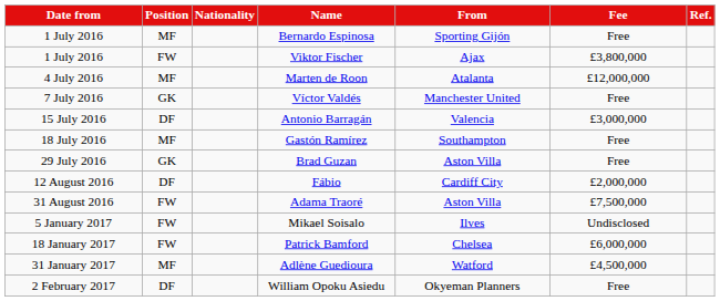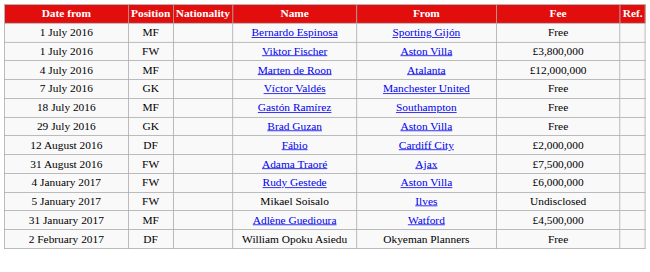 <table class="wikitable"  style="text-align:center; font-size:90%; ">
 <tr>
 <th style="background:#E20E0E; color:white; width:150px;">Date from</th>
 <th style="background:#E20E0E; color:white; width:50px;">Position</th>
 <th style="background:#E20E0E; color:white; width:50px;">Nationality</th>
 <th style="background:#E20E0E; color:white; width:150px;">Name</th>
 <th style="background:#E20E0E; color:white; width:170px;">From</th>
 <th style="background:#E20E0E; color:white; width:150px;">Fee</th>
 <th style="background:#E20E0E; color:white; width:25px;">Ref.</th>
 </tr>
 <tr>
 <td>1 July 2016</td>
 <td>MF</td>
 <td></td>
 <td><a href='#'>Bernardo Espinosa</a></td>
 <td> <a href='#'>Sporting Gijón</a></td>
 <td>Free</td>
 <td></td>
 </tr>
 <tr>
 <td>1 July 2016</td>
 <td>FW</td>
 <td></td>
 <td><a href='#'>Viktor Fischer</a></td>
-<td> <a href='#'>Ajax</a></td>
+<td><a href='#'>Aston Villa</a></td>
 <td>£3,800,000</td>
 <td></td>
 </tr>
 <tr>
 <td>4 July 2016</td>
 <td>MF</td>
 <td></td>
 <td><a href='#'>Marten de Roon</a></td>
 <td> <a href='#'>Atalanta</a></td>
 <td>£12,000,000</td>
 <td></td>
 </tr>
 <tr>
 <td>7 July 2016</td>
 <td>GK</td>
 <td></td>
 <td><a href='#'>Víctor Valdés</a></td>
 <td><a href='#'>Manchester United</a></td>
 <td>Free</td>
-<td></td>
-</tr>
-<tr>
-<td>15 July 2016</td>
-<td>DF</td>
-<td></td>
-<td><a href='#'>Antonio Barragán</a></td>
-<td> <a href='#'>Valencia</a></td>
-<td>£3,000,000</td>
 <td></td>
 </tr>
 <tr>
 <td>18 July 2016</td>
 <td>MF</td>
 <td></td>
 <td><a href='#'>Gastón Ramírez</a></td>
 <td><a href='#'>Southampton</a></td>
 <td>Free</td>
 <td></td>
 </tr>
 <tr>
 <td>29 July 2016</td>
 <td>GK</td>
 <td></td>
 <td><a href='#'>Brad Guzan</a></td>
 <td><a href='#'>Aston Villa</a></td>
 <td>Free</td>
 <td></td>
 </tr>
 <tr>
 <td>12 August 2016</td>
 <td>DF</td>
 <td></td>
 <td><a href='#'>Fábio</a></td>
 <td><a href='#'>Cardiff City</a></td>
 <td>£2,000,000</td>
 <td></td>
 </tr>
 <tr>
 <td>31 August 2016</td>
 <td>FW</td>
 <td></td>
 <td><a href='#'>Adama Traoré</a></td>
+<td> <a href='#'>Ajax</a></td>
+<td>£7,500,000</td>
+<td></td>
+</tr>
+<tr>
+<td>4 January 2017</td>
+<td>FW</td>
+<td></td>
+<td><a href='#'>Rudy Gestede</a></td>
 <td><a href='#'>Aston Villa</a></td>
-<td>£7,500,000</td>
+<td>£6,000,000</td>
 <td></td>
 </tr>
 <tr>
 <td>5 January 2017</td>
 <td>FW</td>
 <td></td>
 <td>Mikael Soisalo</td>
 <td> <a href='#'>Ilves</a></td>
 <td>Undisclosed</td>
-<td></td>
-</tr>
-<tr>
-<td>18 January 2017</td>
-<td>FW</td>
-<td></td>
-<td><a href='#'>Patrick Bamford</a></td>
-<td><a href='#'>Chelsea</a></td>
-<td>£6,000,000</td>
 <td></td>
 </tr>
 <tr>
 <td>31 January 2017</td>
 <td>MF</td>
 <td></td>
 <td><a href='#'>Adlène Guedioura</a></td>
 <td><a href='#'>Watford</a></td>
 <td>£4,500,000</td>
 <td></td>
 </tr>
 <tr>
 <td>2 February 2017</td>
 <td>DF</td>
 <td></td>
 <td>William Opoku Asiedu</td>
 <td> Okyeman Planners</td>
 <td>Free</td>
 <td></td>
 </tr>
 </table>
